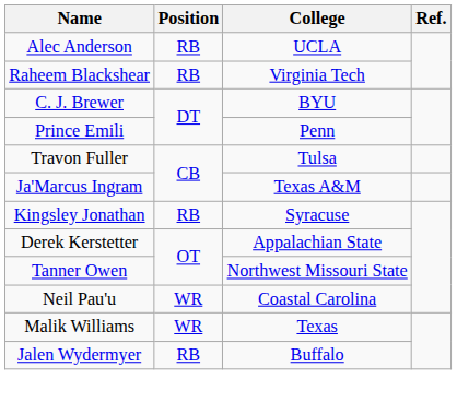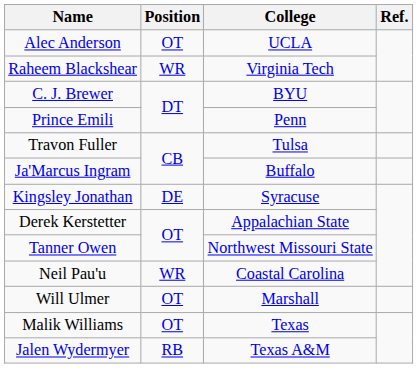 <table class="wikitable sortable" style="text-align:center">
 <tr>
 <th>Name</th>
 <th>Position</th>
 <th>College</th>
 <th>Ref.</th>
 </tr>
 <tr>
 <td><a href='#'>Alec Anderson</a></td>
-<td><a href='#'>RB</a></td>
+<td><a href='#'>OT</a></td>
 <td><a href='#'>UCLA</a></td>
 <td rowspan = 2></td>
 </tr>
 <tr>
 <td><a href='#'>Raheem Blackshear</a></td>
-<td><a href='#'>RB</a></td>
+<td><a href='#'>WR</a></td>
 <td><a href='#'>Virginia Tech</a></td>
 </tr>
 <tr>
 <td><a href='#'>C. J. Brewer</a></td>
 <td rowspan = 2><a href='#'>DT</a></td>
 <td><a href='#'>BYU</a></td>
 <td rowspan = 2></td>
 </tr>
 <tr>
 <td><a href='#'>Prince Emili</a></td>
 <td><a href='#'>Penn</a></td>
 </tr>
 <tr>
 <td>Travon Fuller</td>
 <td rowspan = 2><a href='#'>CB</a></td>
 <td><a href='#'>Tulsa</a></td>
 <td></td>
 </tr>
 <tr>
 <td><a href='#'>Ja'Marcus Ingram</a></td>
-<td><a href='#'>Texas A&M</a></td>
+<td><a href='#'>Buffalo</a></td>
 <td></td>
 </tr>
 <tr>
 <td><a href='#'>Kingsley Jonathan</a></td>
-<td><a href='#'>RB</a></td>
+<td><a href='#'>DE</a></td>
 <td><a href='#'>Syracuse</a></td>
 <td rowspan = 4></td>
 </tr>
 <tr>
 <td>Derek Kerstetter</td>
 <td rowspan = 2><a href='#'>OT</a></td>
 <td><a href='#'>Appalachian State</a></td>
 </tr>
 <tr>
 <td><a href='#'>Tanner Owen</a></td>
 <td><a href='#'>Northwest Missouri State</a></td>
 </tr>
 <tr>
 <td>Neil Pau'u</td>
 <td><a href='#'>WR</a></td>
 <td><a href='#'>Coastal Carolina</a></td>
 </tr>
 <tr>
+<td>Will Ulmer</td>
+<td><a href='#'>OT</a></td>
+<td><a href='#'>Marshall</a></td>
+<td></td>
+</tr>
+<tr>
 <td>Malik Williams</td>
-<td><a href='#'>WR</a></td>
+<td><a href='#'>OT</a></td>
 <td><a href='#'>Texas</a></td>
 <td rowspan = 2></td>
 </tr>
 <tr>
 <td><a href='#'>Jalen Wydermyer</a></td>
 <td><a href='#'>RB</a></td>
-<td><a href='#'>Buffalo</a></td>
+<td><a href='#'>Texas A&M</a></td>
 </tr>
 </table>
